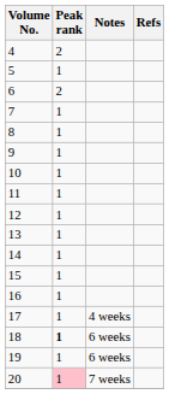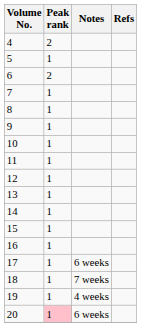 <table class="wikitable">
 <tr>
 <th>Volume<br>No.</th>
 <th>Peak<br>rank</th>
 <th>Notes</th>
 <th>Refs</th>
 </tr>
 <tr>
 <td>4</td>
 <td>2</td>
 <td></td>
 <td></td>
 </tr>
 <tr>
 <td>5</td>
 <td>1</td>
 <td></td>
 <td></td>
 </tr>
 <tr>
 <td>6</td>
 <td>2</td>
 <td></td>
 <td></td>
 </tr>
 <tr>
 <td>7</td>
 <td>1</td>
 <td></td>
 <td></td>
 </tr>
 <tr>
 <td>8</td>
 <td>1</td>
 <td></td>
 <td></td>
 </tr>
 <tr>
 <td>9</td>
 <td>1</td>
 <td></td>
 <td></td>
 </tr>
 <tr>
 <td>10</td>
 <td>1</td>
 <td></td>
 <td></td>
 </tr>
 <tr>
 <td>11</td>
 <td>1</td>
 <td></td>
 <td></td>
 </tr>
 <tr>
 <td>12</td>
 <td>1</td>
 <td></td>
 <td></td>
 </tr>
 <tr>
 <td>13</td>
 <td>1</td>
 <td></td>
 <td></td>
 </tr>
 <tr>
 <td>14</td>
 <td>1</td>
 <td></td>
 <td></td>
 </tr>
 <tr>
 <td>15</td>
 <td>1</td>
 <td></td>
 <td></td>
 </tr>
 <tr>
 <td>16</td>
 <td>1</td>
 <td></td>
 <td></td>
 </tr>
 <tr>
 <td>17</td>
 <td>1</td>
-<td>4 weeks</td>
+<td>6 weeks</td>
 <td></td>
 </tr>
 <tr>
 <td>18</td>
-<td><strong>1</strong></td>
-<td>6 weeks</td>
+<td>1</td>
+<td>7 weeks</td>
 <td></td>
 </tr>
 <tr>
 <td>19</td>
 <td>1</td>
-<td>6 weeks</td>
+<td>4 weeks</td>
 <td></td>
 </tr>
 <tr>
 <td>20</td>
 <td style="background: pink;">1</td>
-<td>7 weeks</td>
+<td>6 weeks</td>
 <td></td>
 </tr>
 <tr>
 </tr>
 </table>
